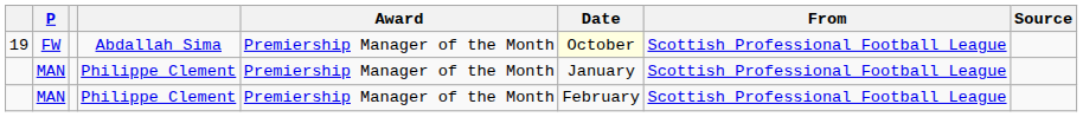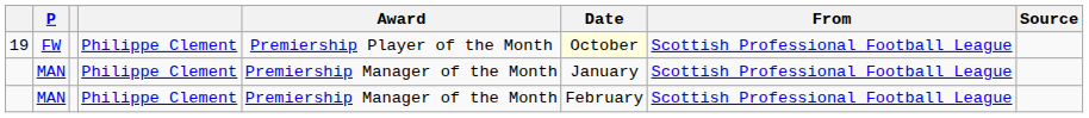 <table class="wikitable sortable" style="text-align: center;">
 <tr>
 <th><br></th>
 <th><a href='#'>P</a><br></th>
 <th><br></th>
 <th><br></th>
 <th>Award</th>
 <th>Date</th>
 <th>From</th>
 <th>Source</th>
 </tr>
 <tr>
 <td>19</td>
 <td><a href='#'>FW</a></td>
 <td></td>
-<td><a href='#'>Abdallah Sima</a></td>
-<td><a href='#'>Premiership</a> Manager of the Month</td>
+<td><a href='#'>Philippe Clement</a></td>
+<td><a href='#'>Premiership</a> Player of the Month</td>
 <td style="background: lightyellow;">October</td>
 <td><a href='#'>Scottish Professional Football League</a></td>
 <td></td>
 </tr>
 <tr>
 <td></td>
 <td><a href='#'>MAN</a></td>
 <td></td>
 <td><a href='#'>Philippe Clement</a></td>
 <td><a href='#'>Premiership</a> Manager of the Month</td>
 <td>January</td>
 <td><a href='#'>Scottish Professional Football League</a></td>
 <td></td>
 </tr>
 <tr>
 <td></td>
 <td><a href='#'>MAN</a></td>
 <td></td>
 <td><a href='#'>Philippe Clement</a></td>
 <td><a href='#'>Premiership</a> Manager of the Month</td>
 <td>February</td>
 <td><a href='#'>Scottish Professional Football League</a></td>
 <td></td>
 </tr>
 </table>
